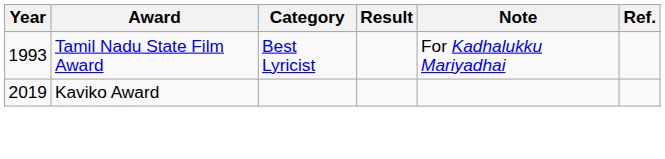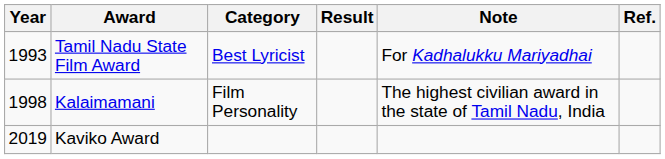 <table class="wikitable">
 <tr>
 <th>Year</th>
 <th>Award</th>
 <th>Category</th>
 <th>Result</th>
 <th>Note</th>
 <th>Ref.</th>
 </tr>
 <tr>
 <td>1993</td>
 <td><a href='#'>Tamil Nadu State Film Award</a></td>
 <td><a href='#'>Best Lyricist</a></td>
 <td></td>
 <td>For <em><a href='#'>Kadhalukku Mariyadhai</a></em></td>
 <td></td>
 </tr>
 <tr>
+<td>1998</td>
+<td><a href='#'>Kalaimamani</a></td>
+<td>Film Personality</td>
+<td></td>
+<td>The highest civilian award in the state of <a href='#'>Tamil Nadu</a>, India</td>
+<td></td>
+</tr>
+<tr>
 <td>2019</td>
 <td>Kaviko Award</td>
 <td></td>
 <td></td>
 <td></td>
 <td></td>
 </tr>
 </table>
